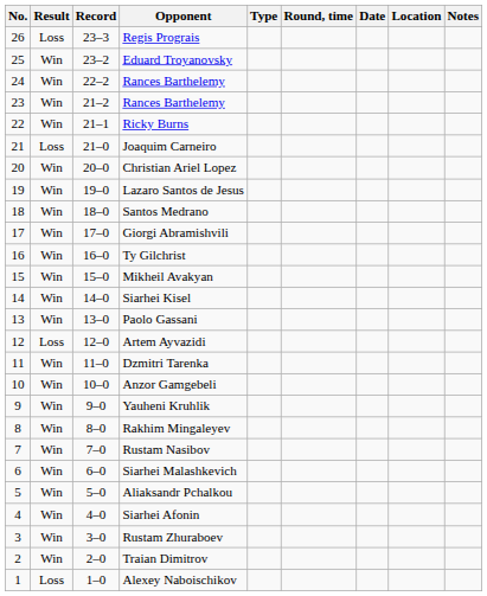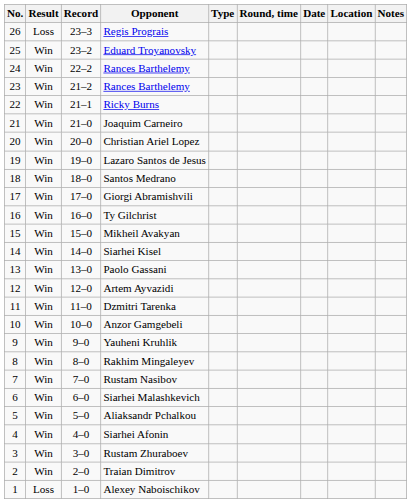 <table class="wikitable" style="text-align:center; font-size:95%">
 <tr>
 <th>No.</th>
 <th>Result</th>
 <th>Record</th>
 <th>Opponent</th>
 <th>Type</th>
 <th>Round, time</th>
 <th>Date</th>
 <th>Location</th>
 <th>Notes</th>
 </tr>
 <tr>
 <td>26</td>
 <td>Loss</td>
 <td>23–3</td>
 <td align=left> <a href='#'>Regis Prograis</a></td>
 <td></td>
 <td></td>
 <td></td>
 <td align=left> </td>
 <td align=left></td>
 </tr>
 <tr>
 <td>25</td>
 <td>Win</td>
 <td>23–2</td>
 <td align=left> <a href='#'>Eduard Troyanovsky</a></td>
 <td></td>
 <td></td>
 <td></td>
 <td align=left> </td>
 <td align=left></td>
 </tr>
 <tr>
 <td>24</td>
 <td>Win</td>
 <td>22–2</td>
 <td align=left> <a href='#'>Rances Barthelemy</a></td>
 <td></td>
 <td></td>
 <td></td>
 <td align=left> </td>
 <td align=left></td>
 </tr>
 <tr>
 <td>23</td>
 <td>Win</td>
 <td>21–2</td>
 <td align=left> <a href='#'>Rances Barthelemy</a></td>
 <td></td>
 <td></td>
 <td></td>
 <td align=left> </td>
 <td align=left></td>
 </tr>
 <tr>
 <td>22</td>
 <td>Win</td>
 <td>21–1</td>
 <td align=left> <a href='#'>Ricky Burns</a></td>
 <td></td>
 <td></td>
 <td></td>
 <td align=left> </td>
 <td align=left></td>
 </tr>
 <tr>
 <td>21</td>
-<td>Loss</td>
+<td>Win</td>
 <td>21–0</td>
 <td align=left> Joaquim Carneiro</td>
 <td></td>
 <td></td>
 <td></td>
 <td align=left> </td>
 <td align=left></td>
 </tr>
 <tr>
 <td>20</td>
 <td>Win</td>
 <td>20–0</td>
 <td align=left> Christian Ariel Lopez</td>
 <td></td>
 <td></td>
 <td></td>
 <td align=left> </td>
 <td align=left></td>
 </tr>
 <tr>
 <td>19</td>
 <td>Win</td>
 <td>19–0</td>
 <td align=left> Lazaro Santos de Jesus</td>
 <td></td>
 <td></td>
 <td></td>
 <td align=left> </td>
 <td align=left></td>
 </tr>
 <tr>
 <td>18</td>
 <td>Win</td>
 <td>18–0</td>
 <td align=left> Santos Medrano</td>
 <td></td>
 <td></td>
 <td></td>
 <td align=left> </td>
 <td align=left></td>
 </tr>
 <tr>
 <td>17</td>
 <td>Win</td>
 <td>17–0</td>
 <td align=left> Giorgi Abramishvili</td>
 <td></td>
 <td></td>
 <td></td>
 <td align=left> </td>
 <td align=left></td>
 </tr>
 <tr>
 <td>16</td>
 <td>Win</td>
 <td>16–0</td>
 <td align=left> Ty Gilchrist</td>
 <td></td>
 <td></td>
 <td></td>
 <td align=left> </td>
 <td align=left></td>
 </tr>
 <tr>
 <td>15</td>
 <td>Win</td>
 <td>15–0</td>
 <td align=left> Mikheil Avakyan</td>
 <td></td>
 <td></td>
 <td></td>
 <td align=left> </td>
 <td align=left></td>
 </tr>
 <tr>
 <td>14</td>
 <td>Win</td>
 <td>14–0</td>
 <td align=left> Siarhei Kisel</td>
 <td></td>
 <td></td>
 <td></td>
 <td align=left> </td>
 <td align=left></td>
 </tr>
 <tr>
 <td>13</td>
 <td>Win</td>
 <td>13–0</td>
 <td align=left> Paolo Gassani</td>
 <td></td>
 <td></td>
 <td></td>
 <td align=left> </td>
 <td align=left></td>
 </tr>
 <tr>
 <td>12</td>
-<td>Loss</td>
+<td>Win</td>
 <td>12–0</td>
 <td align=left> Artem Ayvazidi</td>
 <td></td>
 <td></td>
 <td></td>
 <td align=left> </td>
 <td align=left></td>
 </tr>
 <tr>
 <td>11</td>
 <td>Win</td>
 <td>11–0</td>
 <td align=left> Dzmitri Tarenka</td>
 <td></td>
 <td></td>
 <td></td>
 <td align=left> </td>
 <td align=left></td>
 </tr>
 <tr>
 <td>10</td>
 <td>Win</td>
 <td>10–0</td>
 <td align=left> Anzor Gamgebeli</td>
 <td></td>
 <td></td>
 <td></td>
 <td align=left> </td>
 <td align=left></td>
 </tr>
 <tr>
 <td>9</td>
 <td>Win</td>
 <td>9–0</td>
 <td align=left> Yauheni Kruhlik</td>
 <td></td>
 <td></td>
 <td></td>
 <td align=left> </td>
 <td align=left></td>
 </tr>
 <tr>
 <td>8</td>
 <td>Win</td>
 <td>8–0</td>
 <td align=left> Rakhim Mingaleyev</td>
 <td></td>
 <td></td>
 <td></td>
 <td align=left> </td>
 <td align=left></td>
 </tr>
 <tr>
 <td>7</td>
 <td>Win</td>
 <td>7–0</td>
 <td align=left> Rustam Nasibov</td>
 <td></td>
 <td></td>
 <td></td>
 <td align=left> </td>
 <td align=left></td>
 </tr>
 <tr>
 <td>6</td>
 <td>Win</td>
 <td>6–0</td>
 <td align=left> Siarhei Malashkevich</td>
 <td></td>
 <td></td>
 <td></td>
 <td align=left> </td>
 <td align=left></td>
 </tr>
 <tr>
 <td>5</td>
 <td>Win</td>
 <td>5–0</td>
 <td align=left> Aliaksandr Pchalkou</td>
 <td></td>
 <td></td>
 <td></td>
 <td align=left> </td>
 <td align=left></td>
 </tr>
 <tr>
 <td>4</td>
 <td>Win</td>
 <td>4–0</td>
 <td align=left> Siarhei Afonin</td>
 <td></td>
 <td></td>
 <td></td>
 <td align=left> </td>
 <td align=left></td>
 </tr>
 <tr>
 <td>3</td>
 <td>Win</td>
 <td>3–0</td>
 <td align=left> Rustam Zhuraboev</td>
 <td></td>
 <td></td>
 <td></td>
 <td align=left> </td>
 <td align=left></td>
 </tr>
 <tr>
 <td>2</td>
 <td>Win</td>
 <td>2–0</td>
 <td align=left> Traian Dimitrov</td>
 <td></td>
 <td></td>
 <td></td>
 <td align=left> </td>
 <td align=left></td>
 </tr>
 <tr>
 <td>1</td>
 <td>Loss</td>
 <td>1–0</td>
 <td align=left> Alexey Naboischikov</td>
 <td></td>
 <td></td>
 <td></td>
 <td align=left> </td>
 <td align=left></td>
 </tr>
 </table>
